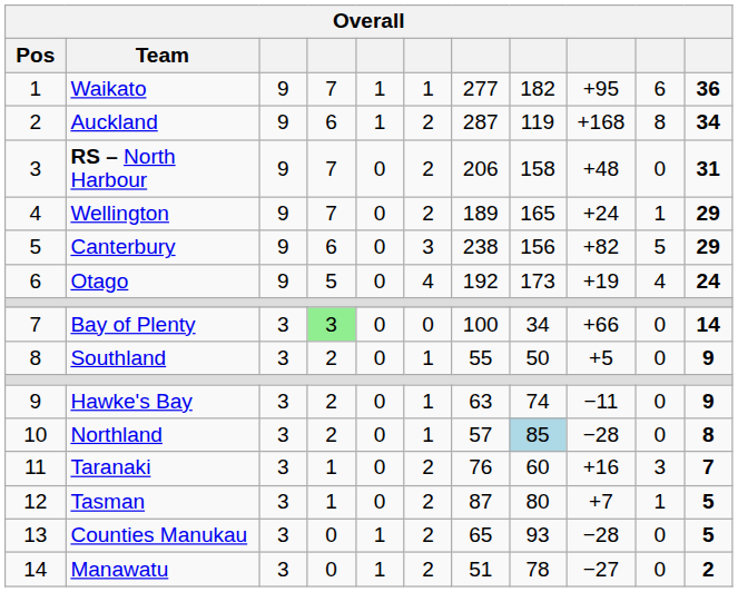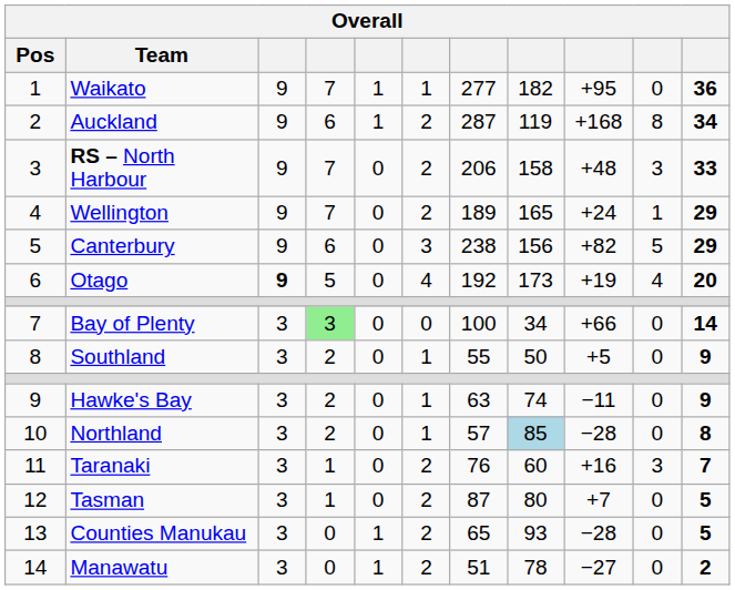 <table class="wikitable" width="550px" style="text-align:center">
 <tr>
 <th colspan="12">Overall</th>
 </tr>
 <tr>
 <th style="width:5%">Pos</th>
 <th style="width:20%">Team</th>
 <th style="width:5%"></th>
 <th style="width:5%"></th>
 <th style="width:5%"></th>
 <th style="width:5%"></th>
 <th style="width:5%"></th>
 <th style="width:5%"></th>
 <th style="width:5%"></th>
 <th style="width:5%"></th>
 <th style="width:5%"></th>
 </tr>
 <tr>
 <td>1</td>
 <td align=left><a href='#'>Waikato</a></td>
 <td>9</td>
 <td>7</td>
 <td>1</td>
 <td>1</td>
 <td>277</td>
 <td>182</td>
 <td>+95</td>
-<td>6</td>
+<td>0</td>
 <td><strong>36</strong></td>
 </tr>
 <tr>
 <td>2</td>
 <td align=left><a href='#'>Auckland</a></td>
 <td>9</td>
 <td>6</td>
 <td>1</td>
 <td>2</td>
 <td>287</td>
 <td>119</td>
 <td>+168</td>
 <td>8</td>
 <td><strong>34</strong></td>
 </tr>
 <tr>
 <td>3</td>
 <td align=left><strong>RS –</strong> <a href='#'>North Harbour</a></td>
 <td>9</td>
 <td>7</td>
 <td>0</td>
 <td>2</td>
 <td>206</td>
 <td>158</td>
 <td>+48</td>
-<td>0</td>
-<td><strong>31</strong></td>
+<td>3</td>
+<td><strong>33</strong></td>
 </tr>
 <tr>
 <td>4</td>
 <td align=left><a href='#'>Wellington</a></td>
 <td>9</td>
 <td>7</td>
 <td>0</td>
 <td>2</td>
 <td>189</td>
 <td>165</td>
 <td>+24</td>
 <td>1</td>
 <td><strong>29</strong></td>
 </tr>
 <tr>
 <td>5</td>
 <td align=left><a href='#'>Canterbury</a></td>
 <td>9</td>
 <td>6</td>
 <td>0</td>
 <td>3</td>
 <td>238</td>
 <td>156</td>
 <td>+82</td>
 <td>5</td>
 <td><strong>29</strong></td>
 </tr>
 <tr>
 <td>6</td>
 <td align=left><a href='#'>Otago</a></td>
-<td>9</td>
+<td><strong>9</strong></td>
 <td>5</td>
 <td>0</td>
 <td>4</td>
 <td>192</td>
 <td>173</td>
 <td>+19</td>
 <td>4</td>
-<td><strong>24</strong></td>
+<td><strong>20</strong></td>
 </tr>
 <tr>
 <td colspan=12 style="background-color:#DDDDDD"></td>
 </tr>
 <tr>
 <td>7</td>
 <td align=left><a href='#'>Bay of Plenty</a></td>
 <td>3</td>
 <td style="background: lightgreen;">3</td>
 <td>0</td>
 <td>0</td>
 <td>100</td>
 <td>34</td>
 <td>+66</td>
 <td>0</td>
 <td><strong>14</strong></td>
 </tr>
 <tr>
 <td>8</td>
 <td align=left><a href='#'>Southland</a></td>
 <td>3</td>
 <td>2</td>
 <td>0</td>
 <td>1</td>
 <td>55</td>
 <td>50</td>
 <td>+5</td>
 <td>0</td>
 <td><strong>9</strong></td>
 </tr>
 <tr>
 <td colspan=12 style="background-color:#DDDDDD"></td>
 </tr>
 <tr>
 <td>9</td>
 <td align=left><a href='#'>Hawke's Bay</a></td>
 <td>3</td>
 <td>2</td>
 <td>0</td>
 <td>1</td>
 <td>63</td>
 <td>74</td>
 <td>−11</td>
 <td>0</td>
 <td><strong>9</strong></td>
 </tr>
 <tr>
 <td>10</td>
 <td align=left><a href='#'>Northland</a></td>
 <td>3</td>
 <td>2</td>
 <td>0</td>
 <td>1</td>
 <td>57</td>
 <td style="background: lightblue;">85</td>
 <td>−28</td>
 <td>0</td>
 <td><strong>8</strong></td>
 </tr>
 <tr>
 <td>11</td>
 <td align=left><a href='#'>Taranaki</a></td>
 <td>3</td>
 <td>1</td>
 <td>0</td>
 <td>2</td>
 <td>76</td>
 <td>60</td>
 <td>+16</td>
 <td>3</td>
 <td><strong>7</strong></td>
 </tr>
 <tr>
 <td>12</td>
 <td align=left><a href='#'>Tasman</a></td>
 <td>3</td>
 <td>1</td>
 <td>0</td>
 <td>2</td>
 <td>87</td>
 <td>80</td>
 <td>+7</td>
-<td>1</td>
+<td>0</td>
 <td><strong>5</strong></td>
 </tr>
 <tr>
 <td>13</td>
 <td align=left><a href='#'>Counties Manukau</a></td>
 <td>3</td>
 <td>0</td>
 <td>1</td>
 <td>2</td>
 <td>65</td>
 <td>93</td>
 <td>−28</td>
 <td>0</td>
 <td><strong>5</strong></td>
 </tr>
 <tr>
 <td>14</td>
 <td align=left><a href='#'>Manawatu</a></td>
 <td>3</td>
 <td>0</td>
 <td>1</td>
 <td>2</td>
 <td>51</td>
 <td>78</td>
 <td>−27</td>
 <td>0</td>
 <td><strong>2</strong></td>
 </tr>
 </table>
